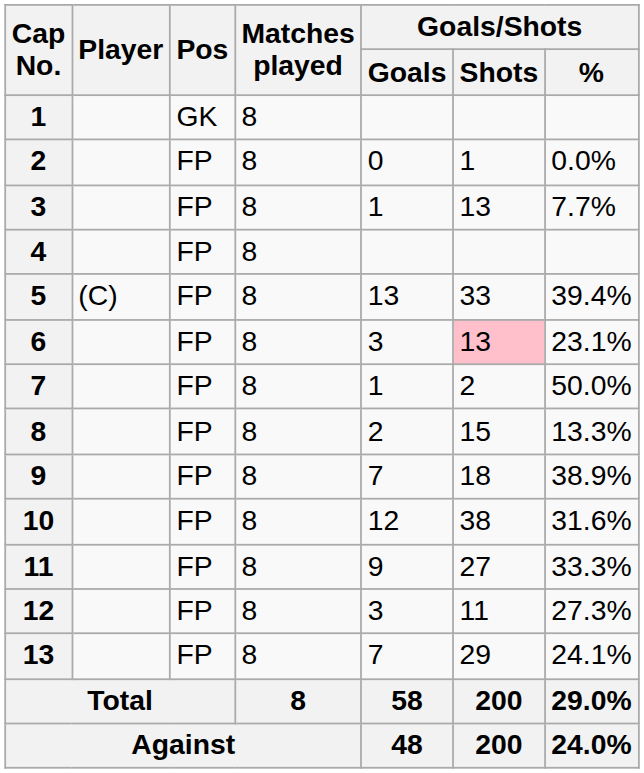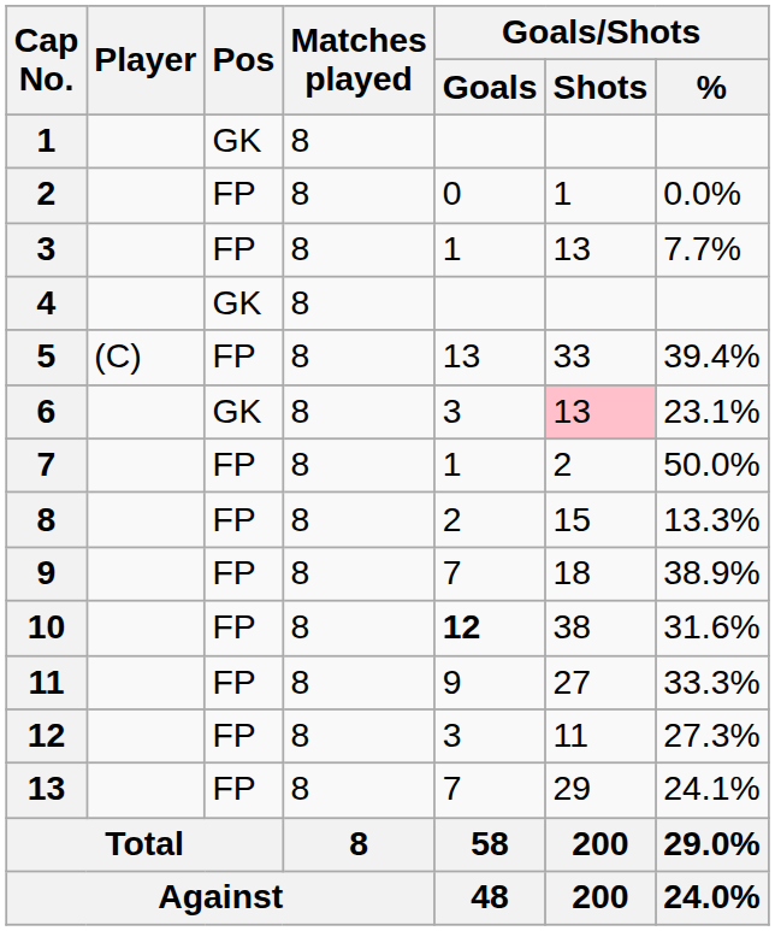 <table class="wikitable sortable sticky-header-multi defaultcenter col2left" style="font-size: 100%; margin-left: 1em;">
 <tr>
 <th scope="col" rowspan="2">Cap<br>No.</th>
 <th scope="col" rowspan="2">Player</th>
 <th scope="col" rowspan="2">Pos</th>
 <th scope="col" rowspan="2">Matches<br>played</th>
 <th scope="colgroup" colspan="3">Goals/Shots</th>
 </tr>
 <tr>
 <th scope="col">Goals</th>
 <th scope="col">Shots</th>
 <th scope="col">%</th>
 </tr>
 <tr>
 <th scope="row">1</th>
 <td></td>
 <td>GK</td>
 <td>8</td>
 <td></td>
 <td></td>
 <td></td>
 </tr>
 <tr>
 <th scope="row">2</th>
 <td></td>
 <td>FP</td>
 <td>8</td>
 <td>0</td>
 <td>1</td>
 <td>0.0%</td>
 </tr>
 <tr>
 <th scope="row">3</th>
 <td></td>
 <td>FP</td>
 <td>8</td>
 <td>1</td>
 <td>13</td>
 <td>7.7%</td>
 </tr>
 <tr>
 <th scope="row">4</th>
 <td></td>
-<td>FP</td>
+<td>GK</td>
 <td>8</td>
 <td></td>
 <td></td>
 <td></td>
 </tr>
 <tr>
 <th scope="row">5</th>
 <td> (C)</td>
 <td>FP</td>
 <td>8</td>
 <td>13</td>
 <td>33</td>
 <td>39.4%</td>
 </tr>
 <tr>
 <th scope="row">6</th>
 <td></td>
-<td>FP</td>
+<td>GK</td>
 <td>8</td>
 <td>3</td>
 <td style="background: pink;">13</td>
 <td>23.1%</td>
 </tr>
 <tr>
 <th scope="row">7</th>
 <td></td>
 <td>FP</td>
 <td>8</td>
 <td>1</td>
 <td>2</td>
 <td>50.0%</td>
 </tr>
 <tr>
 <th scope="row">8</th>
 <td></td>
 <td>FP</td>
 <td>8</td>
 <td>2</td>
 <td>15</td>
 <td>13.3%</td>
 </tr>
 <tr>
 <th scope="row">9</th>
 <td></td>
 <td>FP</td>
 <td>8</td>
 <td>7</td>
 <td>18</td>
 <td>38.9%</td>
 </tr>
 <tr>
 <th scope="row">10</th>
 <td></td>
 <td>FP</td>
 <td>8</td>
-<td>12</td>
+<td><strong>12</strong></td>
 <td>38</td>
 <td>31.6%</td>
 </tr>
 <tr>
 <th scope="row">11</th>
 <td></td>
 <td>FP</td>
 <td>8</td>
 <td>9</td>
 <td>27</td>
 <td>33.3%</td>
 </tr>
 <tr>
 <th scope="row">12</th>
 <td></td>
 <td>FP</td>
 <td>8</td>
 <td>3</td>
 <td>11</td>
 <td>27.3%</td>
 </tr>
 <tr>
 <th scope="row">13</th>
 <td></td>
 <td>FP</td>
 <td>8</td>
 <td>7</td>
 <td>29</td>
 <td>24.1%</td>
 </tr>
 <tr class="sortbottom">
 <th colspan="3">Total</th>
 <th>8</th>
 <th>58</th>
 <th>200</th>
 <th>29.0%</th>
 </tr>
 <tr class="sortbottom">
 <th colspan="4">Against</th>
 <th>48</th>
 <th>200</th>
 <th>24.0%</th>
 </tr>
 </table>
